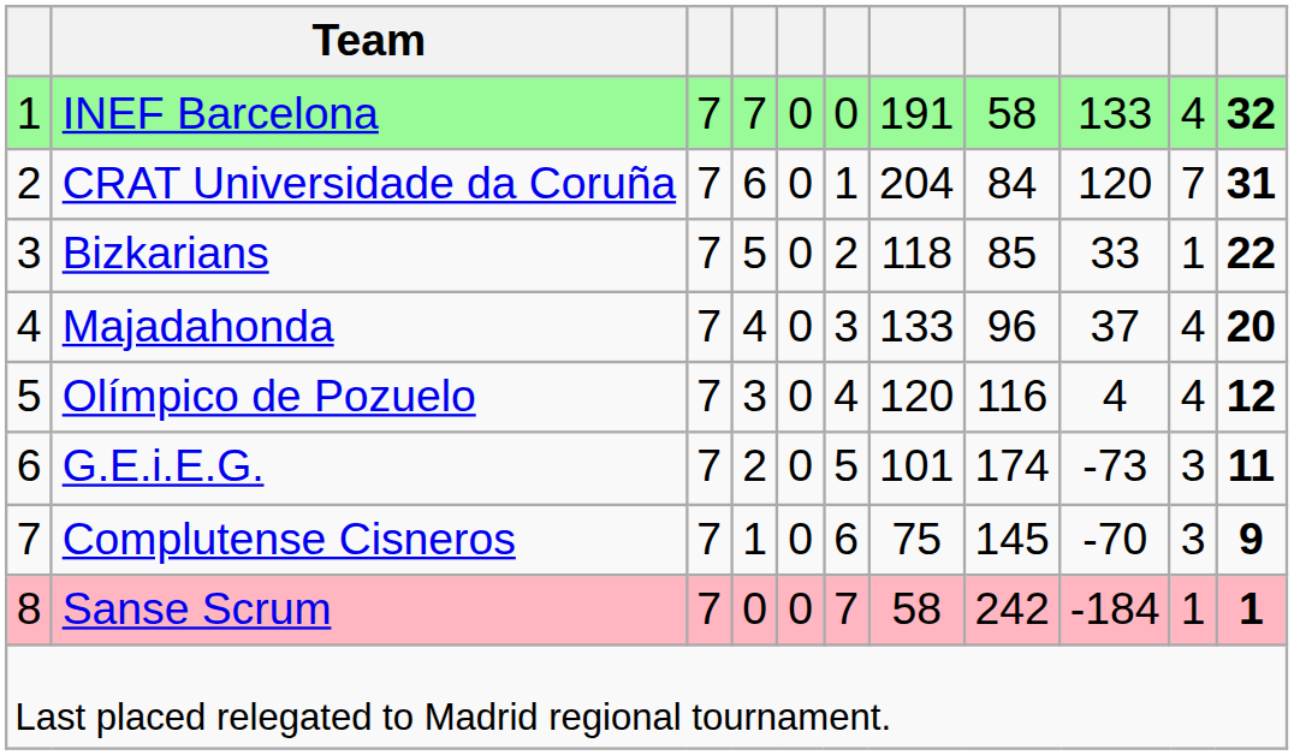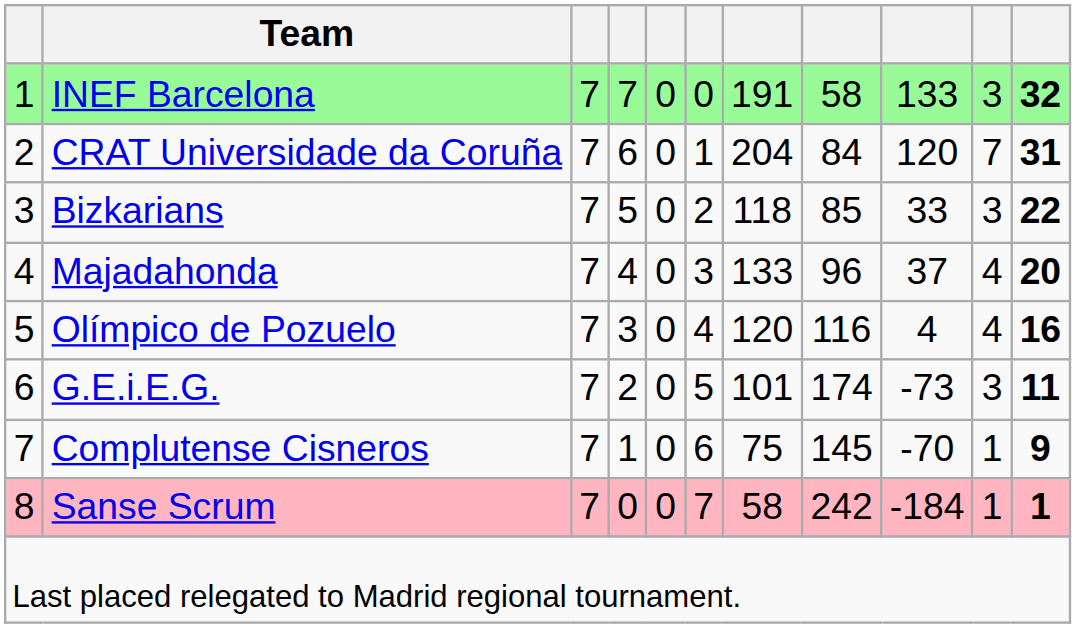 <table class="wikitable" style="text-align:center;">
 <tr>
 <th></th>
 <th>Team</th>
 <th></th>
 <th></th>
 <th></th>
 <th></th>
 <th></th>
 <th></th>
 <th></th>
 <th></th>
 <th></th>
 </tr>
 <tr bgcolor=palegreen>
 <td>1</td>
 <td align="left"><a href='#'>INEF Barcelona</a></td>
 <td>7</td>
 <td>7</td>
 <td>0</td>
 <td>0</td>
 <td>191</td>
 <td>58</td>
 <td>133</td>
-<td>4</td>
+<td>3</td>
 <td><strong>32</strong></td>
 </tr>
 <tr>
 <td>2</td>
 <td align="left"><a href='#'>CRAT Universidade da Coruña</a></td>
 <td>7</td>
 <td>6</td>
 <td>0</td>
 <td>1</td>
 <td>204</td>
 <td>84</td>
 <td>120</td>
 <td>7</td>
 <td><strong>31</strong></td>
 </tr>
 <tr>
 <td>3</td>
 <td align="left"><a href='#'>Bizkarians</a></td>
 <td>7</td>
 <td>5</td>
 <td>0</td>
 <td>2</td>
 <td>118</td>
 <td>85</td>
 <td>33</td>
-<td>1</td>
+<td>3</td>
 <td><strong>22</strong></td>
 </tr>
 <tr>
 <td>4</td>
 <td align="left"><a href='#'>Majadahonda</a></td>
 <td>7</td>
 <td>4</td>
 <td>0</td>
 <td>3</td>
 <td>133</td>
 <td>96</td>
 <td>37</td>
 <td>4</td>
 <td><strong>20</strong></td>
 </tr>
 <tr>
 <td>5</td>
 <td align="left"><a href='#'>Olímpico de Pozuelo</a></td>
 <td>7</td>
 <td>3</td>
 <td>0</td>
 <td>4</td>
 <td>120</td>
 <td>116</td>
 <td>4</td>
 <td>4</td>
-<td><strong>12</strong></td>
+<td><strong>16</strong></td>
 </tr>
 <tr>
 <td>6</td>
 <td align="left"><a href='#'>G.E.i.E.G.</a></td>
 <td>7</td>
 <td>2</td>
 <td>0</td>
 <td>5</td>
 <td>101</td>
 <td>174</td>
 <td>-73</td>
 <td>3</td>
 <td><strong>11</strong></td>
 </tr>
 <tr>
 <td>7</td>
 <td align="left"><a href='#'>Complutense Cisneros</a></td>
 <td>7</td>
 <td>1</td>
 <td>0</td>
 <td>6</td>
 <td>75</td>
 <td>145</td>
 <td>-70</td>
-<td>3</td>
+<td>1</td>
 <td><strong>9</strong></td>
 </tr>
 <tr bgcolor=lightpink>
 <td>8</td>
 <td align="left"><a href='#'>Sanse Scrum</a></td>
 <td>7</td>
 <td>0</td>
 <td>0</td>
 <td>7</td>
 <td>58</td>
 <td>242</td>
 <td>-184</td>
 <td>1</td>
 <td><strong>1</strong></td>
 </tr>
 <tr | style="text-align:left;" |>
 <td colspan="11" style="border:0px; font-size:smaller"><br><span>Last placed</span> relegated to Madrid regional tournament.</td>
 </tr>
 </table>
